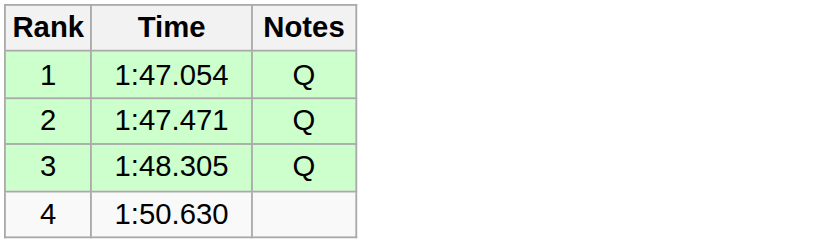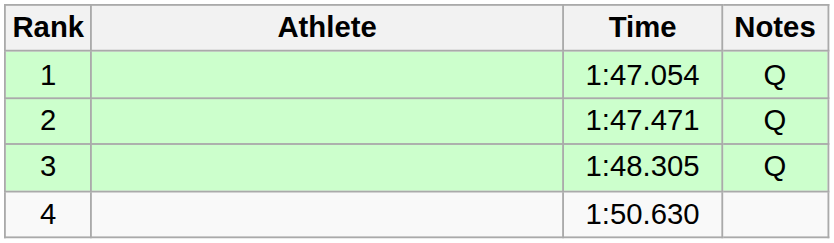 <table class=wikitable style="text-align:center">
 <tr>
 <th width=40>Rank</th>
+<th width=250>Athlete</th>
 <th width=80>Time</th>
 <th width=50>Notes</th>
 </tr>
 <tr bgcolor="ccffcc">
 <td>1</td>
+<td align=left></td>
 <td>1:47.054</td>
 <td>Q</td>
 </tr>
 <tr bgcolor="ccffcc">
 <td>2</td>
+<td align=left></td>
 <td>1:47.471</td>
 <td>Q</td>
 </tr>
 <tr bgcolor="ccffcc">
 <td>3</td>
+<td align=left></td>
 <td>1:48.305</td>
 <td>Q</td>
 </tr>
 <tr>
 <td>4</td>
+<td align=left></td>
 <td>1:50.630</td>
 <td></td>
 </tr>
 </table>
